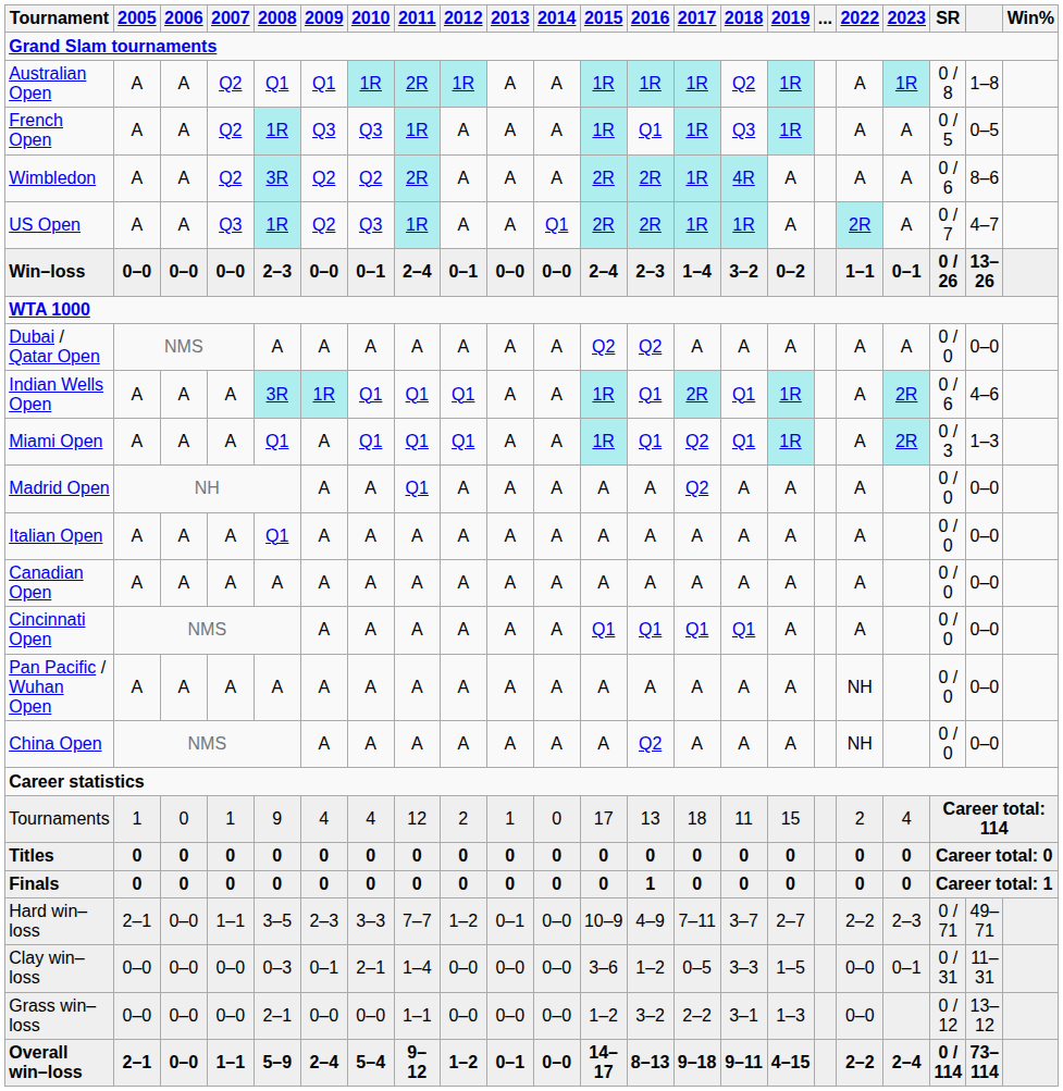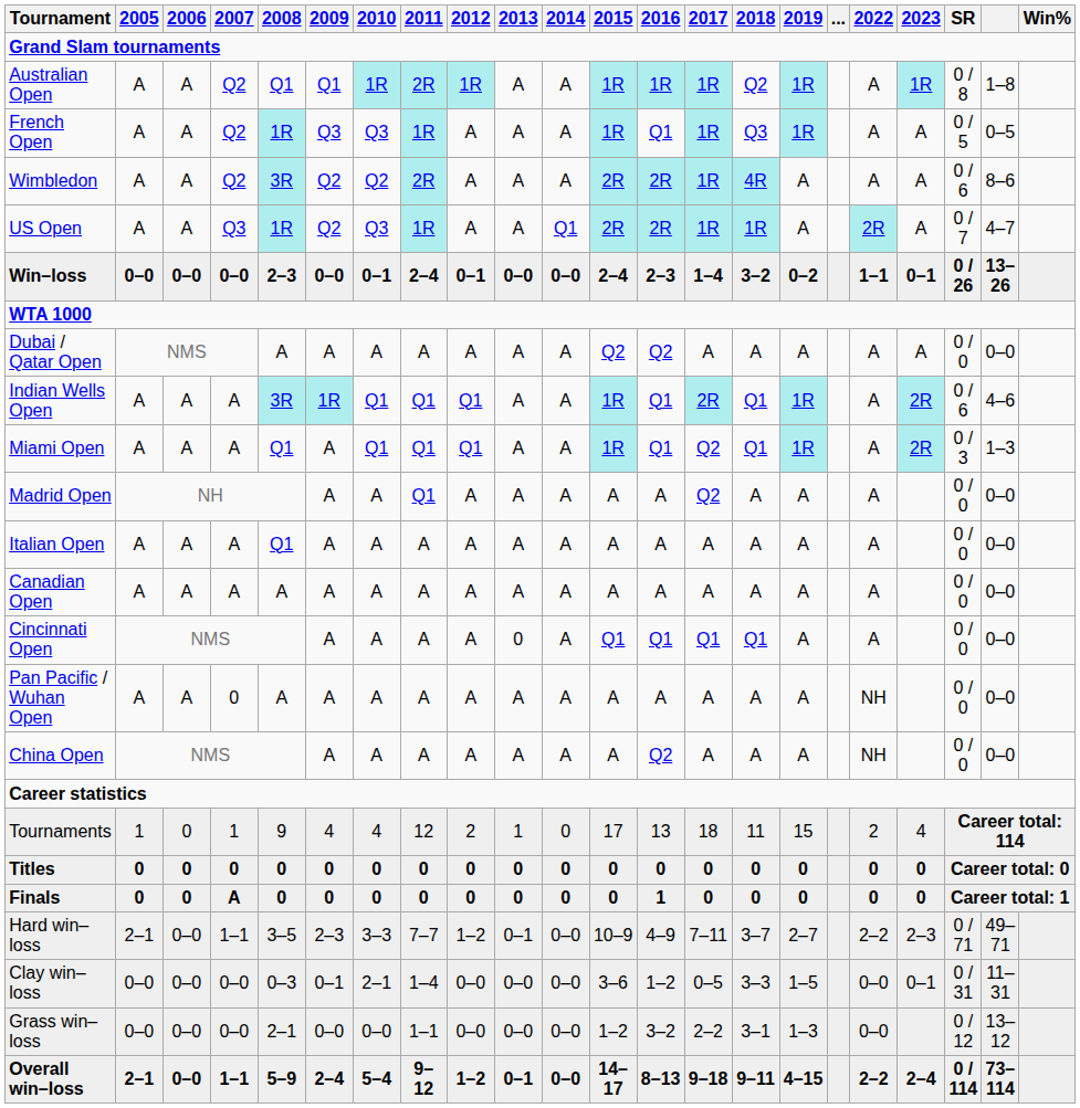 <table class="wikitable" style="text-align:center;">
 <tr>
 <th>Tournament</th>
 <th><a href='#'>2005</a></th>
 <th><a href='#'>2006</a></th>
 <th><a href='#'>2007</a></th>
 <th><a href='#'>2008</a></th>
 <th><a href='#'>2009</a></th>
 <th><a href='#'>2010</a></th>
 <th><a href='#'>2011</a></th>
 <th><a href='#'>2012</a></th>
 <th><a href='#'>2013</a></th>
 <th><a href='#'>2014</a></th>
 <th><a href='#'>2015</a></th>
 <th><a href='#'>2016</a></th>
 <th><a href='#'>2017</a></th>
 <th><a href='#'>2018</a></th>
 <th><a href='#'>2019</a></th>
 <th>...</th>
 <th><a href='#'>2022</a></th>
 <th><a href='#'>2023</a></th>
 <th>SR</th>
 <th></th>
 <th>Win%</th>
 </tr>
 <tr>
 <td colspan="22" align="left"><strong><a href='#'>Grand Slam tournaments</a></strong></td>
 </tr>
 <tr>
 <td align="left"><a href='#'>Australian Open</a></td>
 <td>A</td>
 <td>A</td>
 <td><a href='#'>Q2</a></td>
 <td><a href='#'>Q1</a></td>
 <td><a href='#'>Q1</a></td>
 <td bgcolor="afeeee"><a href='#'>1R</a></td>
 <td bgcolor="afeeee"><a href='#'>2R</a></td>
 <td bgcolor="afeeee"><a href='#'>1R</a></td>
 <td>A</td>
 <td>A</td>
 <td bgcolor="afeeee"><a href='#'>1R</a></td>
 <td bgcolor="afeeee"><a href='#'>1R</a></td>
 <td bgcolor="afeeee"><a href='#'>1R</a></td>
 <td><a href='#'>Q2</a></td>
 <td bgcolor="afeeee"><a href='#'>1R</a></td>
 <td></td>
 <td>A</td>
 <td bgcolor="afeeee"><a href='#'>1R</a></td>
 <td>0 / 8</td>
 <td>1–8</td>
 <td></td>
 </tr>
 <tr>
 <td align="left"><a href='#'>French Open</a></td>
 <td>A</td>
 <td>A</td>
 <td><a href='#'>Q2</a></td>
 <td bgcolor="afeeee"><a href='#'>1R</a></td>
 <td><a href='#'>Q3</a></td>
 <td><a href='#'>Q3</a></td>
 <td bgcolor="afeeee"><a href='#'>1R</a></td>
 <td>A</td>
 <td>A</td>
 <td>A</td>
 <td bgcolor="afeeee"><a href='#'>1R</a></td>
 <td><a href='#'>Q1</a></td>
 <td bgcolor="afeeee"><a href='#'>1R</a></td>
 <td><a href='#'>Q3</a></td>
 <td bgcolor="afeeee"><a href='#'>1R</a></td>
 <td></td>
 <td>A</td>
 <td>A</td>
 <td>0 / 5</td>
 <td>0–5</td>
 <td></td>
 </tr>
 <tr>
 <td align="left"><a href='#'>Wimbledon</a></td>
 <td>A</td>
 <td>A</td>
 <td><a href='#'>Q2</a></td>
 <td bgcolor="afeeee"><a href='#'>3R</a></td>
 <td><a href='#'>Q2</a></td>
 <td><a href='#'>Q2</a></td>
 <td bgcolor="afeeee"><a href='#'>2R</a></td>
 <td>A</td>
 <td>A</td>
 <td>A</td>
 <td bgcolor="afeeee"><a href='#'>2R</a></td>
 <td bgcolor="afeeee"><a href='#'>2R</a></td>
 <td bgcolor="afeeee"><a href='#'>1R</a></td>
 <td bgcolor="afeeee"><a href='#'>4R</a></td>
 <td>A</td>
 <td style="color:#767676;"></td>
 <td>A</td>
 <td>A</td>
 <td>0 / 6</td>
 <td>8–6</td>
 <td></td>
 </tr>
 <tr>
 <td align="left"><a href='#'>US Open</a></td>
 <td>A</td>
 <td>A</td>
 <td><a href='#'>Q3</a></td>
 <td bgcolor="afeeee"><a href='#'>1R</a></td>
 <td><a href='#'>Q2</a></td>
 <td><a href='#'>Q3</a></td>
 <td bgcolor="afeeee"><a href='#'>1R</a></td>
 <td>A</td>
 <td>A</td>
 <td><a href='#'>Q1</a></td>
 <td bgcolor="afeeee"><a href='#'>2R</a></td>
 <td bgcolor="afeeee"><a href='#'>2R</a></td>
 <td bgcolor="afeeee"><a href='#'>1R</a></td>
 <td bgcolor="afeeee"><a href='#'>1R</a></td>
 <td>A</td>
 <td></td>
 <td bgcolor=afeeee><a href='#'>2R</a></td>
 <td>A</td>
 <td>0 / 7</td>
 <td>4–7</td>
 <td></td>
 </tr>
 <tr style="background:#efefef; font-weight:bold;">
 <td align="left">Win–loss</td>
 <td>0–0</td>
 <td>0–0</td>
 <td>0–0</td>
 <td>2–3</td>
 <td>0–0</td>
 <td>0–1</td>
 <td>2–4</td>
 <td>0–1</td>
 <td>0–0</td>
 <td>0–0</td>
 <td>2–4</td>
 <td>2–3</td>
 <td>1–4</td>
 <td>3–2</td>
 <td>0–2</td>
 <td></td>
 <td>1–1</td>
 <td>0–1</td>
 <td>0 / 26</td>
 <td>13–26</td>
 <td></td>
 </tr>
 <tr>
 <td colspan="22" align="left"><strong><a href='#'>WTA 1000</a></strong></td>
 </tr>
 <tr>
 <td align="left"><a href='#'>Dubai</a> / <a href='#'>Qatar Open</a></td>
 <td colspan="3" style="color:#767676;">NMS</td>
 <td>A</td>
 <td>A</td>
 <td>A</td>
 <td>A</td>
 <td>A</td>
 <td>A</td>
 <td>A</td>
 <td><a href='#'>Q2</a></td>
 <td><a href='#'>Q2</a></td>
 <td>A</td>
 <td>A</td>
 <td>A</td>
 <td></td>
 <td>A</td>
 <td>A</td>
 <td>0 / 0</td>
 <td>0–0</td>
 <td></td>
 </tr>
 <tr>
 <td align="left"><a href='#'>Indian Wells Open</a></td>
 <td>A</td>
 <td>A</td>
 <td>A</td>
 <td bgcolor="afeeee"><a href='#'>3R</a></td>
 <td bgcolor="afeeee"><a href='#'>1R</a></td>
 <td><a href='#'>Q1</a></td>
 <td><a href='#'>Q1</a></td>
 <td><a href='#'>Q1</a></td>
 <td>A</td>
 <td>A</td>
 <td bgcolor="afeeee"><a href='#'>1R</a></td>
 <td><a href='#'>Q1</a></td>
 <td bgcolor="afeeee"><a href='#'>2R</a></td>
 <td><a href='#'>Q1</a></td>
 <td bgcolor="afeeee"><a href='#'>1R</a></td>
 <td style="color:#767676;"></td>
 <td>A</td>
 <td bgcolor="afeeee"><a href='#'>2R</a></td>
 <td>0 / 6</td>
 <td>4–6</td>
 <td></td>
 </tr>
 <tr>
 <td align="left"><a href='#'>Miami Open</a></td>
 <td>A</td>
 <td>A</td>
 <td>A</td>
 <td><a href='#'>Q1</a></td>
 <td>A</td>
 <td><a href='#'>Q1</a></td>
 <td><a href='#'>Q1</a></td>
 <td><a href='#'>Q1</a></td>
 <td>A</td>
 <td>A</td>
 <td bgcolor="afeeee"><a href='#'>1R</a></td>
 <td><a href='#'>Q1</a></td>
 <td><a href='#'>Q2</a></td>
 <td><a href='#'>Q1</a></td>
 <td bgcolor="afeeee"><a href='#'>1R</a></td>
 <td style="color:#767676;"></td>
 <td>A</td>
 <td bgcolor="afeeee"><a href='#'>2R</a></td>
 <td>0 / 3</td>
 <td>1–3</td>
 <td></td>
 </tr>
 <tr>
 <td align="left"><a href='#'>Madrid Open</a></td>
 <td colspan="4" style="color:#767676;">NH</td>
 <td>A</td>
 <td>A</td>
 <td><a href='#'>Q1</a></td>
 <td>A</td>
 <td>A</td>
 <td>A</td>
 <td>A</td>
 <td>A</td>
 <td><a href='#'>Q2</a></td>
 <td>A</td>
 <td>A</td>
 <td style="color:#767676;"></td>
 <td>A</td>
 <td></td>
 <td>0 / 0</td>
 <td>0–0</td>
 <td></td>
 </tr>
 <tr>
 <td align="left"><a href='#'>Italian Open</a></td>
 <td>A</td>
 <td>A</td>
 <td>A</td>
 <td><a href='#'>Q1</a></td>
 <td>A</td>
 <td>A</td>
 <td>A</td>
 <td>A</td>
 <td>A</td>
 <td>A</td>
 <td>A</td>
 <td>A</td>
 <td>A</td>
 <td>A</td>
 <td>A</td>
 <td style="color:#767676;"></td>
 <td>A</td>
 <td></td>
 <td>0 / 0</td>
 <td>0–0</td>
 <td></td>
 </tr>
 <tr>
 <td align="left"><a href='#'>Canadian Open</a></td>
 <td>A</td>
 <td>A</td>
 <td>A</td>
 <td>A</td>
 <td>A</td>
 <td>A</td>
 <td>A</td>
 <td>A</td>
 <td>A</td>
 <td>A</td>
 <td>A</td>
 <td>A</td>
 <td>A</td>
 <td>A</td>
 <td>A</td>
 <td style="color:#767676;"></td>
 <td>A</td>
 <td></td>
 <td>0 / 0</td>
 <td>0–0</td>
 <td></td>
 </tr>
 <tr>
 <td align="left"><a href='#'>Cincinnati Open</a></td>
 <td colspan="4" style="color:#767676;">NMS</td>
 <td>A</td>
 <td>A</td>
 <td>A</td>
 <td>A</td>
-<td>A</td>
+<td>0</td>
 <td>A</td>
 <td><a href='#'>Q1</a></td>
 <td><a href='#'>Q1</a></td>
 <td><a href='#'>Q1</a></td>
 <td><a href='#'>Q1</a></td>
 <td>A</td>
 <td></td>
 <td>A</td>
 <td></td>
 <td>0 / 0</td>
 <td>0–0</td>
 <td></td>
 </tr>
 <tr>
 <td align="left"><a href='#'>Pan Pacific</a> / <a href='#'>Wuhan Open</a></td>
 <td>A</td>
 <td>A</td>
-<td>A</td>
+<td>0</td>
 <td>A</td>
 <td>A</td>
 <td>A</td>
 <td>A</td>
 <td>A</td>
 <td>A</td>
 <td>A</td>
 <td>A</td>
 <td>A</td>
 <td>A</td>
 <td>A</td>
 <td>A</td>
 <td></td>
 <td>NH</td>
 <td></td>
 <td>0 / 0</td>
 <td>0–0</td>
 <td></td>
 </tr>
 <tr>
 <td align="left"><a href='#'>China Open</a></td>
 <td colspan="4" style="color:#767676;">NMS</td>
 <td>A</td>
 <td>A</td>
 <td>A</td>
 <td>A</td>
 <td>A</td>
 <td>A</td>
 <td>A</td>
 <td><a href='#'>Q2</a></td>
 <td>A</td>
 <td>A</td>
 <td>A</td>
 <td></td>
 <td>NH</td>
 <td></td>
 <td>0 / 0</td>
 <td>0–0</td>
 <td></td>
 </tr>
 <tr>
 <td colspan="22" align="left"><strong>Career statistics</strong></td>
 </tr>
 <tr style="background:#efefef;">
 <td align="left">Tournaments</td>
 <td>1</td>
 <td>0</td>
 <td>1</td>
 <td>9</td>
 <td>4</td>
 <td>4</td>
 <td>12</td>
 <td>2</td>
 <td>1</td>
 <td>0</td>
 <td>17</td>
 <td>13</td>
 <td>18</td>
 <td>11</td>
 <td>15</td>
 <td></td>
 <td>2</td>
 <td>4</td>
 <td colspan="3"><strong>Career total: 114</strong></td>
 </tr>
 <tr style="background:#efefef; font-weight:bold;">
 <td align="left">Titles</td>
 <td>0</td>
 <td>0</td>
 <td>0</td>
 <td>0</td>
 <td>0</td>
 <td>0</td>
 <td>0</td>
 <td>0</td>
 <td>0</td>
 <td>0</td>
 <td>0</td>
 <td>0</td>
 <td>0</td>
 <td>0</td>
 <td>0</td>
 <td></td>
 <td>0</td>
 <td>0</td>
 <td colspan="3">Career total: 0</td>
 </tr>
 <tr style="background:#efefef; font-weight:bold;">
 <td align="left">Finals</td>
 <td>0</td>
 <td>0</td>
-<td>0</td>
+<td>A</td>
 <td>0</td>
 <td>0</td>
 <td>0</td>
 <td>0</td>
 <td>0</td>
 <td>0</td>
 <td>0</td>
 <td>0</td>
 <td>1</td>
 <td>0</td>
 <td>0</td>
 <td>0</td>
 <td></td>
 <td>0</td>
 <td>0</td>
 <td colspan="3">Career total: 1</td>
 </tr>
 <tr style="background:#efefef;">
 <td align="left">Hard win–loss</td>
 <td>2–1</td>
 <td>0–0</td>
 <td>1–1</td>
 <td>3–5</td>
 <td>2–3</td>
 <td>3–3</td>
 <td>7–7</td>
 <td>1–2</td>
 <td>0–1</td>
 <td>0–0</td>
 <td>10–9</td>
 <td>4–9</td>
 <td>7–11</td>
 <td>3–7</td>
 <td>2–7</td>
 <td></td>
 <td>2–2</td>
 <td>2–3</td>
 <td>0 / 71</td>
 <td>49–71</td>
 <td></td>
 </tr>
 <tr style="background:#efefef;">
 <td align="left">Clay win–loss</td>
 <td>0–0</td>
 <td>0–0</td>
 <td>0–0</td>
 <td>0–3</td>
 <td>0–1</td>
 <td>2–1</td>
 <td>1–4</td>
 <td>0–0</td>
 <td>0–0</td>
 <td>0–0</td>
 <td>3–6</td>
 <td>1–2</td>
 <td>0–5</td>
 <td>3–3</td>
 <td>1–5</td>
 <td></td>
 <td>0–0</td>
 <td>0–1</td>
 <td>0 / 31</td>
 <td>11–31</td>
 <td></td>
 </tr>
 <tr style="background:#efefef;">
 <td align="left">Grass win–loss</td>
 <td>0–0</td>
 <td>0–0</td>
 <td>0–0</td>
 <td>2–1</td>
 <td>0–0</td>
 <td>0–0</td>
 <td>1–1</td>
 <td>0–0</td>
 <td>0–0</td>
 <td>0–0</td>
 <td>1–2</td>
 <td>3–2</td>
 <td>2–2</td>
 <td>3–1</td>
 <td>1–3</td>
 <td></td>
 <td>0–0</td>
 <td></td>
 <td>0 / 12</td>
 <td>13–12</td>
 <td></td>
 </tr>
 <tr style="background:#efefef; font-weight:bold;">
 <td align="left">Overall win–loss</td>
 <td>2–1</td>
 <td>0–0</td>
 <td>1–1</td>
 <td>5–9</td>
 <td>2–4</td>
 <td>5–4</td>
 <td>9–12</td>
 <td>1–2</td>
 <td>0–1</td>
 <td>0–0</td>
 <td>14–17</td>
 <td>8–13</td>
 <td>9–18</td>
 <td>9–11</td>
 <td>4–15</td>
 <td></td>
 <td>2–2</td>
 <td>2–4</td>
 <td>0 / 114</td>
 <td>73–114</td>
 <td></td>
 </tr>
 </table>
